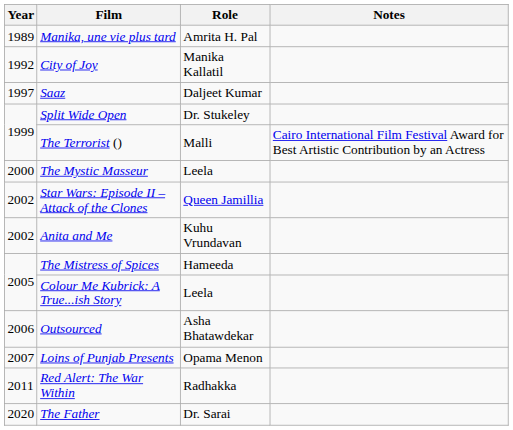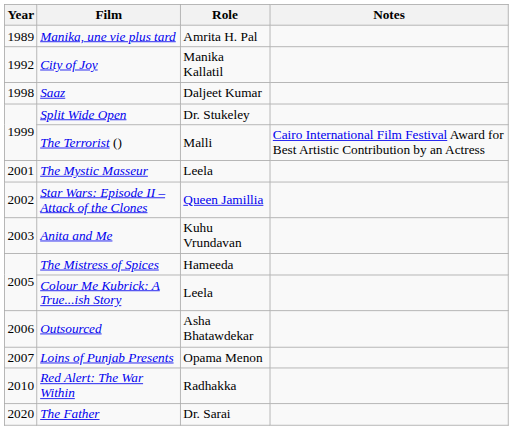 <table class="wikitable">
 <tr>
 <th>Year</th>
 <th>Film</th>
 <th>Role</th>
 <th>Notes</th>
 </tr>
 <tr>
 <td>1989</td>
 <td><em><a href='#'>Manika, une vie plus tard</a></em></td>
 <td>Amrita H. Pal</td>
 <td></td>
 </tr>
 <tr>
 <td>1992</td>
 <td><em><a href='#'>City of Joy</a></em></td>
 <td>Manika Kallatil</td>
 <td></td>
 </tr>
 <tr>
-<td>1997</td>
+<td>1998</td>
 <td><em><a href='#'>Saaz</a></em></td>
 <td>Daljeet Kumar</td>
 <td></td>
 </tr>
 <tr>
 <td rowspan=2>1999</td>
 <td><em><a href='#'>Split Wide Open</a></em></td>
 <td>Dr. Stukeley</td>
 <td></td>
 </tr>
 <tr>
 <td><em><a href='#'>The Terrorist</a></em> ()</td>
 <td>Malli</td>
 <td><a href='#'>Cairo International Film Festival</a> Award for Best Artistic Contribution by an Actress</td>
 </tr>
 <tr>
-<td>2000</td>
+<td>2001</td>
 <td><em><a href='#'>The Mystic Masseur</a></em></td>
 <td>Leela</td>
 <td></td>
 </tr>
 <tr>
 <td>2002</td>
 <td><em><a href='#'>Star Wars: Episode II&nbsp;– Attack of the Clones</a></em></td>
 <td><a href='#'>Queen Jamillia</a></td>
 <td></td>
 </tr>
 <tr>
-<td>2002</td>
+<td>2003</td>
 <td><em><a href='#'>Anita and Me</a></em></td>
 <td>Kuhu Vrundavan</td>
 <td></td>
 </tr>
 <tr>
 <td rowspan=2>2005</td>
 <td><em><a href='#'>The Mistress of Spices</a></em></td>
 <td>Hameeda</td>
 <td></td>
 </tr>
 <tr>
 <td><em><a href='#'>Colour Me Kubrick: A True...ish Story</a></em></td>
 <td>Leela</td>
 <td></td>
 </tr>
 <tr>
 <td>2006</td>
 <td><em><a href='#'>Outsourced</a></em></td>
 <td>Asha Bhatawdekar</td>
 <td></td>
 </tr>
 <tr>
 <td>2007</td>
 <td><em><a href='#'>Loins of Punjab Presents</a></em></td>
 <td>Opama Menon</td>
 <td></td>
 </tr>
 <tr>
-<td>2011</td>
+<td>2010</td>
 <td><em><a href='#'>Red Alert: The War Within</a></em></td>
 <td>Radhakka</td>
 <td></td>
 </tr>
 <tr>
 <td>2020</td>
 <td><em><a href='#'>The Father</a></em></td>
 <td>Dr. Sarai</td>
 <td></td>
 </tr>
 </table>
